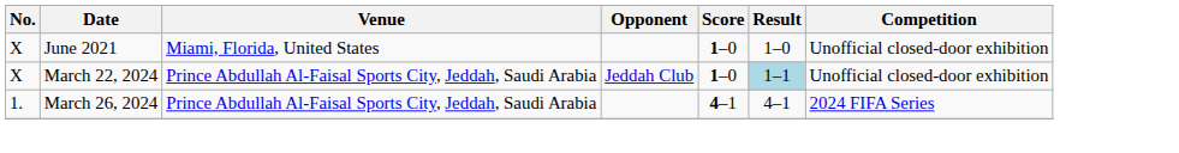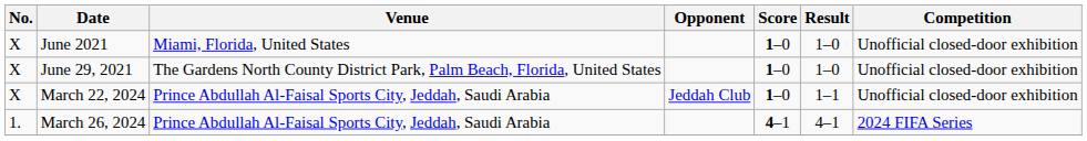 <table class="wikitable">
 <tr>
 <th>No.</th>
 <th>Date</th>
 <th>Venue</th>
 <th>Opponent</th>
 <th>Score</th>
 <th>Result</th>
 <th>Competition</th>
 </tr>
 <tr>
 <td>X</td>
 <td>June 2021</td>
 <td><a href='#'>Miami, Florida</a>, United States</td>
 <td></td>
 <td align=center><strong>1</strong>–0</td>
 <td align=center>1–0</td>
 <td>Unofficial closed-door exhibition</td>
 </tr>
 <tr>
 <td>X</td>
+<td>June 29, 2021</td>
+<td>The Gardens North County District Park, <a href='#'>Palm Beach, Florida</a>, United States</td>
+<td></td>
+<td align=center><strong>1</strong>–0</td>
+<td align=center>1–0</td>
+<td>Unofficial closed-door exhibition</td>
+</tr>
+<tr>
+<td>X</td>
 <td>March 22, 2024</td>
 <td><a href='#'>Prince Abdullah Al-Faisal Sports City</a>, <a href='#'>Jeddah</a>, Saudi Arabia</td>
 <td> <a href='#'>Jeddah Club</a></td>
 <td align=center><strong>1</strong>–0</td>
-<td align=center style="background: lightblue;">1–1</td>
+<td align=center>1–1</td>
 <td>Unofficial closed-door exhibition</td>
 </tr>
 <tr>
 <td>1.</td>
 <td>March 26, 2024</td>
 <td><a href='#'>Prince Abdullah Al-Faisal Sports City</a>, <a href='#'>Jeddah</a>, Saudi Arabia</td>
 <td></td>
 <td align=center><strong>4</strong>–1</td>
 <td align=center>4–1</td>
 <td><a href='#'>2024 FIFA Series</a></td>
 </tr>
 <tr>
 </tr>
 </table>
